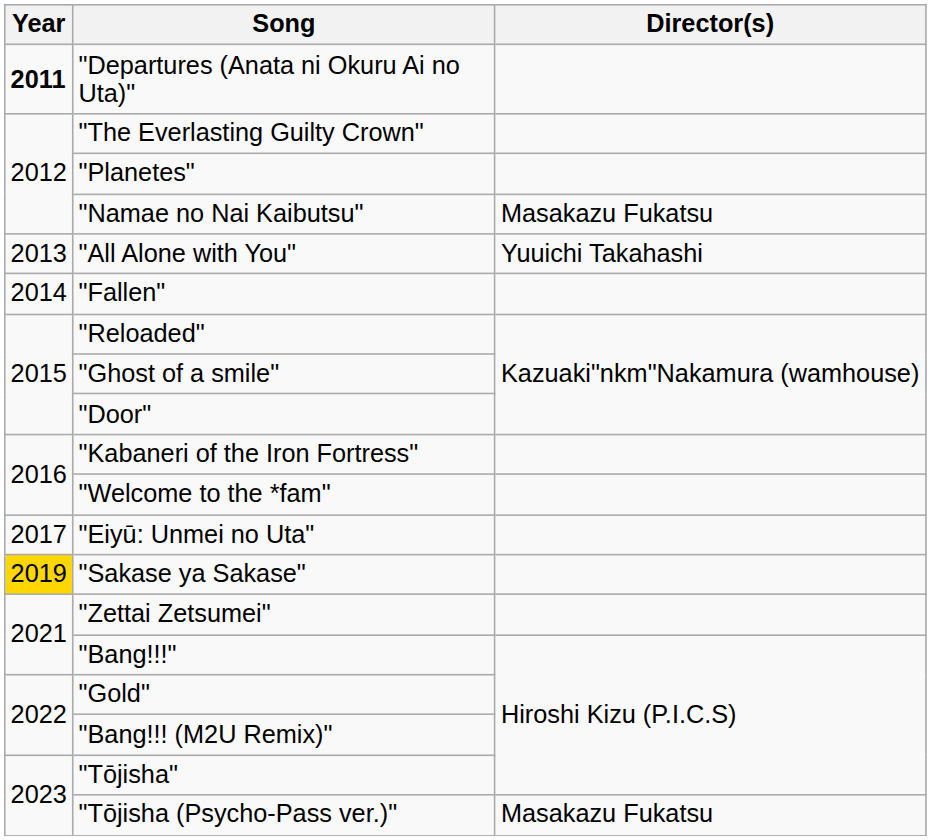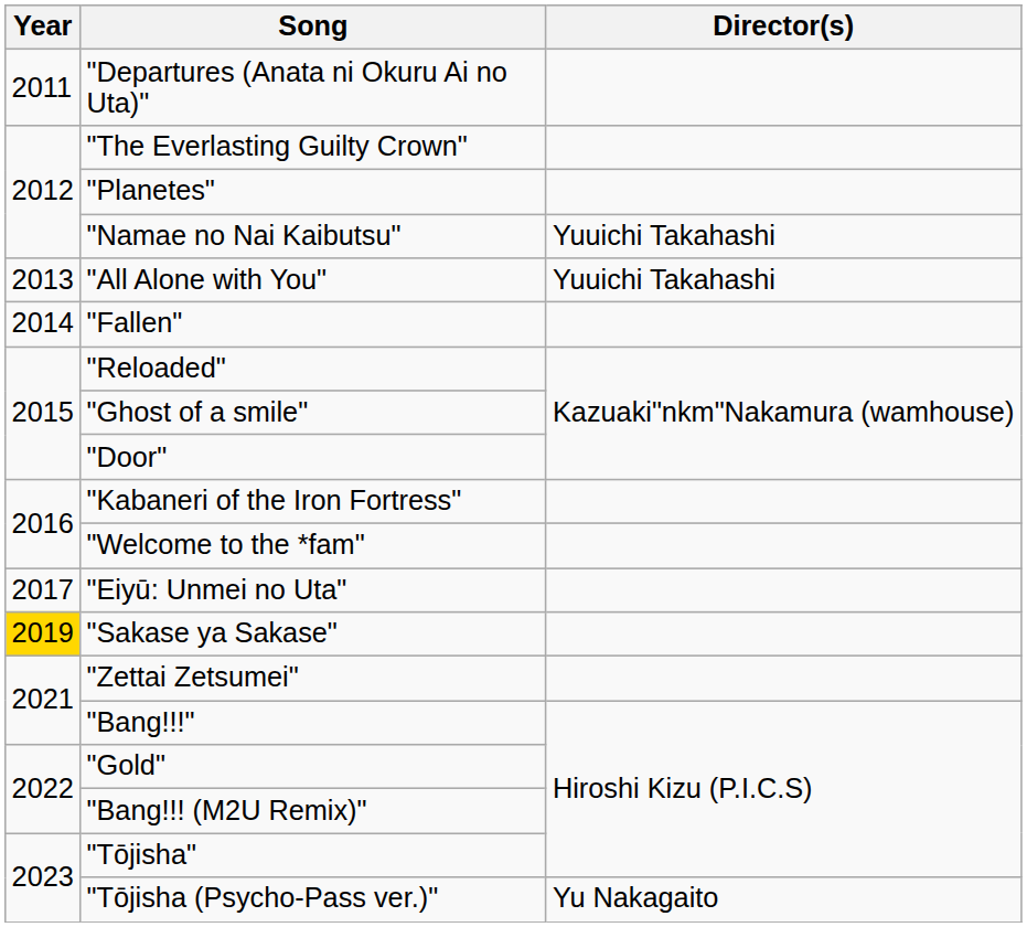 <table class="wikitable">
 <tr>
 <th>Year</th>
 <th width="260">Song</th>
 <th>Director(s)</th>
 </tr>
 <tr>
-<td><strong>2011</strong></td>
+<td>2011</td>
 <td>"Departures (Anata ni Okuru Ai no Uta)"</td>
 <td></td>
 </tr>
 <tr>
 <td rowspan="3">2012</td>
 <td>"The Everlasting Guilty Crown"</td>
 <td></td>
 </tr>
 <tr>
 <td>"Planetes"</td>
 <td></td>
 </tr>
 <tr>
 <td>"Namae no Nai Kaibutsu"</td>
-<td>Masakazu Fukatsu</td>
+<td>Yuuichi Takahashi</td>
 </tr>
 <tr>
 <td>2013</td>
 <td>"All Alone with You"</td>
 <td>Yuuichi Takahashi</td>
 </tr>
 <tr>
 <td>2014</td>
 <td>"Fallen"</td>
 <td></td>
 </tr>
 <tr>
 <td rowspan="3">2015</td>
 <td>"Reloaded"</td>
 <td rowspan="3">Kazuaki"nkm"Nakamura (wamhouse)</td>
 </tr>
 <tr>
 <td>"Ghost of a smile"</td>
 </tr>
 <tr>
 <td>"Door"</td>
 </tr>
 <tr>
 <td rowspan="2">2016</td>
 <td>"Kabaneri of the Iron Fortress"</td>
 <td></td>
 </tr>
 <tr>
 <td>"Welcome to the *fam"</td>
 <td></td>
 </tr>
 <tr>
 <td>2017</td>
 <td>"Eiyū: Unmei no Uta"</td>
 <td></td>
 </tr>
 <tr>
 <td style="background: gold;">2019</td>
 <td>"Sakase ya Sakase"</td>
 <td></td>
 </tr>
 <tr>
 <td rowspan="2">2021</td>
 <td>"Zettai Zetsumei"</td>
 <td></td>
 </tr>
 <tr>
 <td>"Bang!!!"</td>
 <td rowspan="4">Hiroshi Kizu (P.I.C.S)</td>
 </tr>
 <tr>
 <td rowspan="2">2022</td>
 <td>"Gold"</td>
 </tr>
 <tr>
 <td>"Bang!!! (M2U Remix)"</td>
 </tr>
 <tr>
 <td rowspan="2">2023</td>
 <td>"Tōjisha"</td>
 </tr>
 <tr>
 <td>"Tōjisha (Psycho-Pass ver.)"</td>
-<td>Masakazu Fukatsu</td>
+<td>Yu Nakagaito</td>
 </tr>
 </table>
